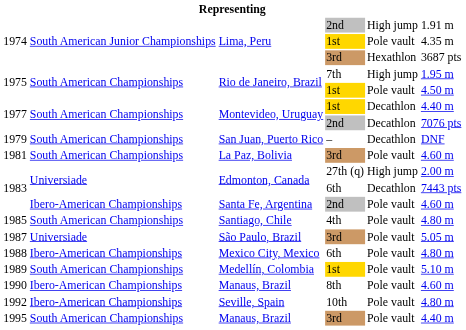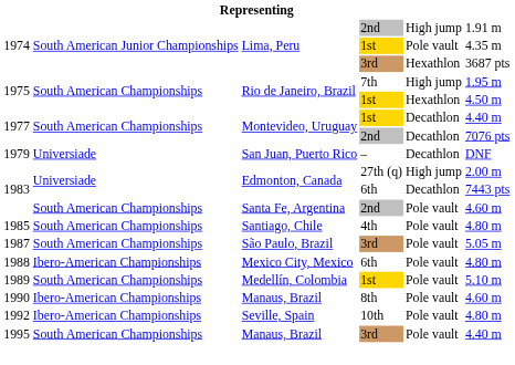 <table>
 <tr>
 <th colspan="6">Representing </th>
 </tr>
 <tr>
 <td rowspan=3>1974</td>
 <td rowspan=3><a href='#'>South American Junior Championships</a></td>
 <td rowspan=3><a href='#'>Lima, Peru</a></td>
 <td bgcolor=silver>2nd</td>
 <td>High jump</td>
 <td>1.91 m</td>
 </tr>
 <tr>
 <td bgcolor=gold>1st</td>
 <td>Pole vault</td>
 <td>4.35 m</td>
 </tr>
 <tr>
 <td bgcolor=cc9966>3rd</td>
 <td>Hexathlon</td>
 <td>3687 pts</td>
 </tr>
 <tr>
 <td rowspan=2>1975</td>
 <td rowspan=2><a href='#'>South American Championships</a></td>
 <td rowspan=2><a href='#'>Rio de Janeiro, Brazil</a></td>
 <td>7th</td>
 <td>High jump</td>
 <td><a href='#'>1.95 m</a></td>
 </tr>
 <tr>
 <td bgcolor=gold>1st</td>
-<td>Pole vault</td>
+<td>Hexathlon</td>
 <td><a href='#'>4.50 m</a></td>
 </tr>
 <tr>
 <td rowspan=2>1977</td>
 <td rowspan=2><a href='#'>South American Championships</a></td>
 <td rowspan=2><a href='#'>Montevideo, Uruguay</a></td>
 <td bgcolor=gold>1st</td>
 <td>Decathlon</td>
 <td><a href='#'>4.40 m</a></td>
 </tr>
 <tr>
 <td bgcolor=silver>2nd</td>
 <td>Decathlon</td>
 <td><a href='#'>7076 pts</a></td>
 </tr>
 <tr>
 <td>1979</td>
-<td><a href='#'>South American Championships</a></td>
+<td><a href='#'>Universiade</a></td>
 <td><a href='#'>San Juan, Puerto Rico</a></td>
 <td>–</td>
 <td>Decathlon</td>
 <td><a href='#'>DNF</a></td>
-</tr>
-<tr>
-<td>1981</td>
-<td><a href='#'>South American Championships</a></td>
-<td><a href='#'>La Paz, Bolivia</a></td>
-<td bgcolor=cc9966>3rd</td>
-<td>Pole vault</td>
-<td><a href='#'>4.60 m</a></td>
 </tr>
 <tr>
 <td rowspan=3>1983</td>
 <td rowspan=2><a href='#'>Universiade</a></td>
 <td rowspan=2><a href='#'>Edmonton, Canada</a></td>
 <td>27th (q)</td>
 <td>High jump</td>
 <td><a href='#'>2.00 m</a></td>
 </tr>
 <tr>
 <td>6th</td>
 <td>Decathlon</td>
 <td><a href='#'>7443 pts</a></td>
 </tr>
 <tr>
-<td><a href='#'>Ibero-American Championships</a></td>
+<td><a href='#'>South American Championships</a></td>
 <td><a href='#'>Santa Fe, Argentina</a></td>
 <td bgcolor=silver>2nd</td>
 <td>Pole vault</td>
 <td><a href='#'>4.60 m</a></td>
 </tr>
 <tr>
 <td>1985</td>
 <td><a href='#'>South American Championships</a></td>
 <td><a href='#'>Santiago, Chile</a></td>
 <td>4th</td>
 <td>Pole vault</td>
 <td><a href='#'>4.80 m</a></td>
 </tr>
 <tr>
 <td>1987</td>
-<td><a href='#'>Universiade</a></td>
+<td><a href='#'>South American Championships</a></td>
 <td><a href='#'>São Paulo, Brazil</a></td>
 <td bgcolor=cc9966>3rd</td>
 <td>Pole vault</td>
 <td><a href='#'>5.05 m</a></td>
 </tr>
 <tr>
 <td>1988</td>
 <td><a href='#'>Ibero-American Championships</a></td>
 <td><a href='#'>Mexico City, Mexico</a></td>
 <td>6th</td>
 <td>Pole vault</td>
 <td><a href='#'>4.80 m</a></td>
 </tr>
 <tr>
 <td>1989</td>
 <td><a href='#'>South American Championships</a></td>
 <td><a href='#'>Medellín, Colombia</a></td>
 <td bgcolor=gold>1st</td>
 <td>Pole vault</td>
 <td><a href='#'>5.10 m</a></td>
 </tr>
 <tr>
 <td>1990</td>
 <td><a href='#'>Ibero-American Championships</a></td>
 <td><a href='#'>Manaus, Brazil</a></td>
 <td>8th</td>
 <td>Pole vault</td>
 <td><a href='#'>4.60 m</a></td>
 </tr>
 <tr>
 <td>1992</td>
 <td><a href='#'>Ibero-American Championships</a></td>
 <td><a href='#'>Seville, Spain</a></td>
 <td>10th</td>
 <td>Pole vault</td>
 <td><a href='#'>4.80 m</a></td>
 </tr>
 <tr>
 <td>1995</td>
 <td><a href='#'>South American Championships</a></td>
 <td><a href='#'>Manaus, Brazil</a></td>
 <td bgcolor=cc9966>3rd</td>
 <td>Pole vault</td>
 <td><a href='#'>4.40 m</a></td>
 </tr>
 </table>
